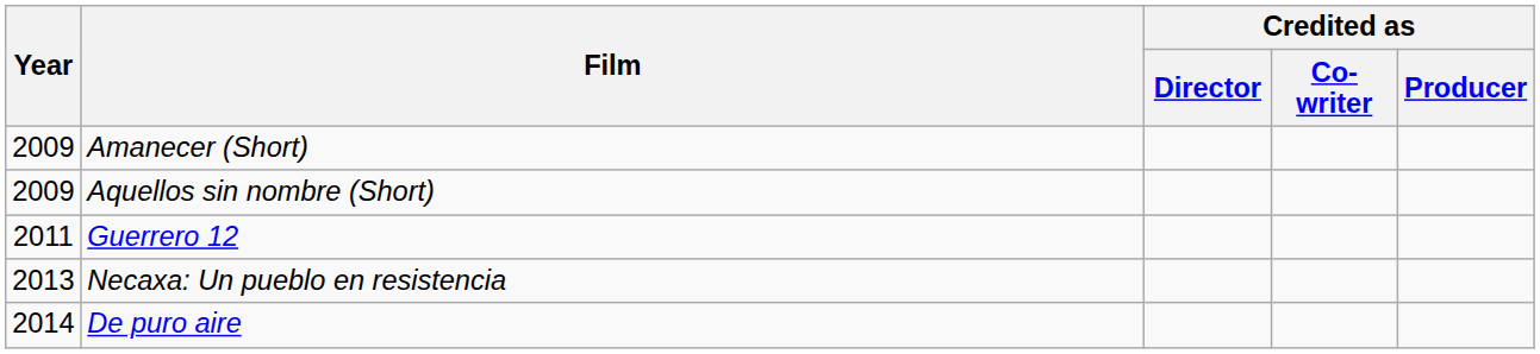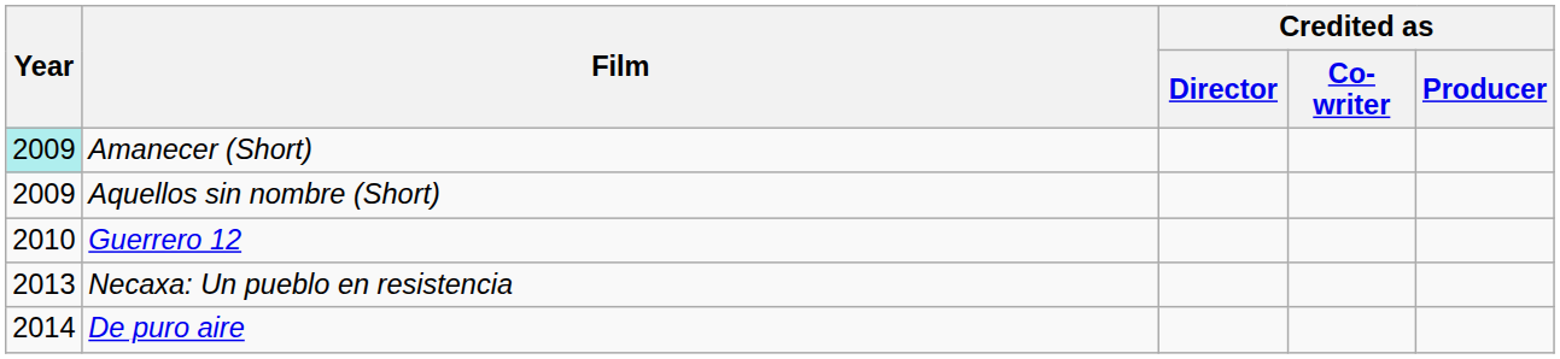 <table class="wikitable">
 <tr>
 <th rowspan="2" width="33">Year</th>
 <th rowspan="2" width="600">Film</th>
 <th colspan="5">Credited as</th>
 </tr>
 <tr>
 <th width=65><a href='#'>Director</a></th>
 <th width=65><a href='#'>Co-writer</a></th>
 <th width=65><a href='#'>Producer</a></th>
 </tr>
 <tr align="center">
-<td align="center">2009</td>
+<td align="center" style="background: paleturquoise;">2009</td>
 <td align="left"><em>Amanecer (Short)</em></td>
 <td></td>
 <td></td>
 <td></td>
 </tr>
 <tr align="center">
 <td align="center">2009</td>
 <td align="left"><em>Aquellos sin nombre (Short)</em></td>
 <td></td>
 <td></td>
 <td></td>
 </tr>
 <tr align="center">
-<td align="center">2011</td>
+<td align="center">2010</td>
 <td align="left"><em><a href='#'>Guerrero 12</a></em></td>
 <td></td>
 <td></td>
 <td></td>
 </tr>
 <tr align="center">
 <td align="center">2013</td>
 <td align="left"><em>Necaxa: Un pueblo en resistencia</em></td>
 <td></td>
 <td></td>
 <td></td>
 </tr>
 <tr align="center">
 <td align="center">2014</td>
 <td align="left"><em><a href='#'>De puro aire</a></em></td>
 <td></td>
 <td></td>
 <td></td>
 </tr>
 </table>
